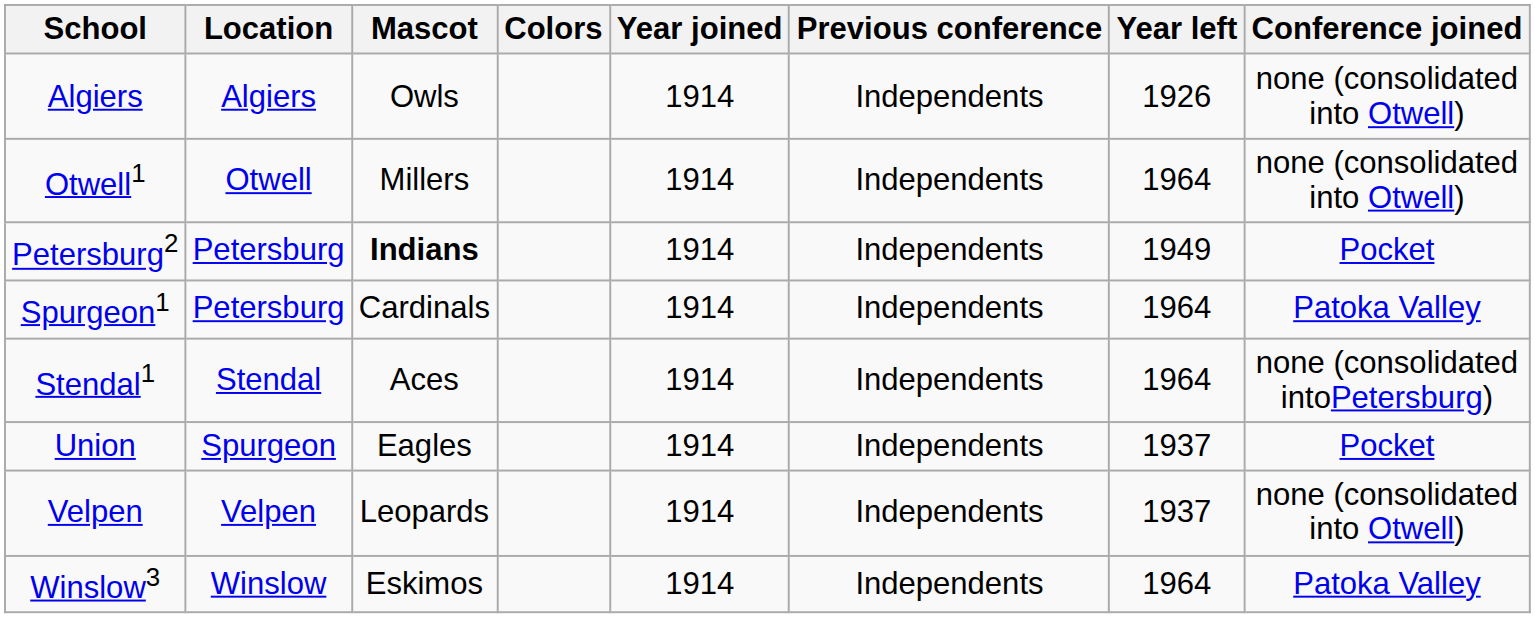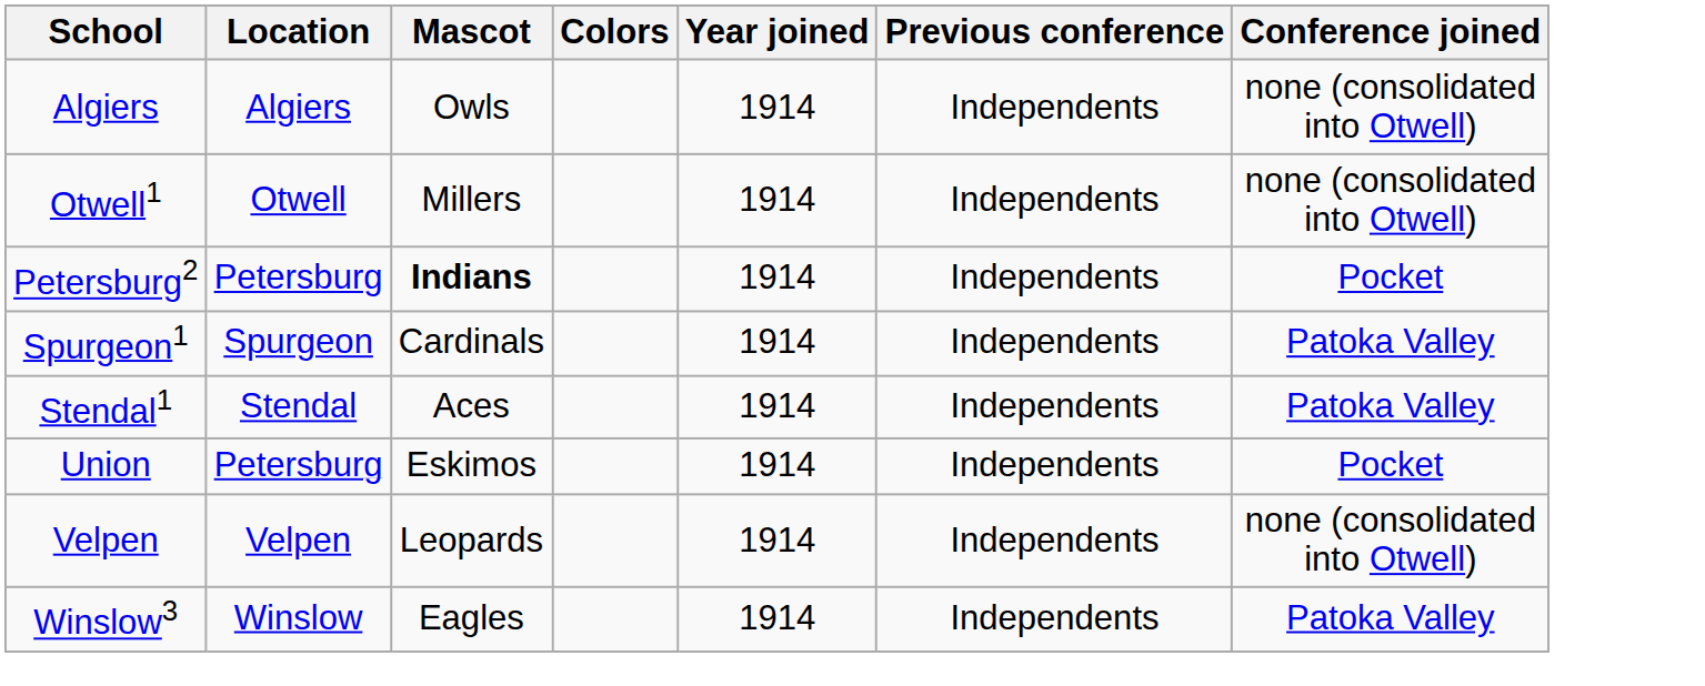 <table class="wikitable" style="text-align:center;">
 <tr>
 <th>School</th>
 <th>Location</th>
 <th>Mascot</th>
 <th>Colors</th>
 <th>Year joined</th>
 <th>Previous conference</th>
-<th>Year left</th>
 <th>Conference joined</th>
 </tr>
 <tr>
 <td><a href='#'>Algiers</a></td>
 <td><a href='#'>Algiers</a></td>
 <td>Owls</td>
 <td> </td>
 <td>1914</td>
 <td>Independents</td>
-<td>1926</td>
 <td>none (consolidated<br>into <a href='#'>Otwell</a>)</td>
 </tr>
 <tr>
 <td><a href='#'>Otwell</a><sup>1</sup></td>
 <td><a href='#'>Otwell</a></td>
 <td>Millers</td>
 <td> </td>
 <td>1914</td>
 <td>Independents</td>
-<td>1964</td>
 <td>none (consolidated<br>into <a href='#'>Otwell</a>)</td>
 </tr>
 <tr>
 <td><a href='#'>Petersburg</a><sup>2</sup></td>
 <td><a href='#'>Petersburg</a></td>
 <td><strong>Indians</strong></td>
 <td> </td>
 <td>1914</td>
 <td>Independents</td>
-<td>1949</td>
 <td><a href='#'>Pocket</a></td>
 </tr>
 <tr>
 <td><a href='#'>Spurgeon</a><sup>1</sup></td>
-<td><a href='#'>Petersburg</a></td>
+<td><a href='#'>Spurgeon</a></td>
 <td>Cardinals</td>
 <td> </td>
 <td>1914</td>
 <td>Independents</td>
-<td>1964</td>
 <td><a href='#'>Patoka Valley</a></td>
 </tr>
 <tr>
 <td><a href='#'>Stendal</a><sup>1</sup></td>
 <td><a href='#'>Stendal</a></td>
 <td>Aces</td>
 <td> </td>
 <td>1914</td>
 <td>Independents</td>
-<td>1964</td>
-<td>none (consolidated<br>into<a href='#'>Petersburg</a>)</td>
+<td><a href='#'>Patoka Valley</a></td>
 </tr>
 <tr>
 <td><a href='#'>Union</a></td>
-<td><a href='#'>Spurgeon</a></td>
-<td>Eagles</td>
+<td><a href='#'>Petersburg</a></td>
+<td>Eskimos</td>
 <td> </td>
 <td>1914</td>
 <td>Independents</td>
-<td>1937</td>
 <td><a href='#'>Pocket</a></td>
 </tr>
 <tr>
 <td><a href='#'>Velpen</a></td>
 <td><a href='#'>Velpen</a></td>
 <td>Leopards</td>
 <td> </td>
 <td>1914</td>
 <td>Independents</td>
-<td>1937</td>
 <td>none (consolidated<br>into <a href='#'>Otwell</a>)</td>
 </tr>
 <tr>
 <td><a href='#'>Winslow</a><sup>3</sup></td>
 <td><a href='#'>Winslow</a></td>
-<td>Eskimos</td>
+<td>Eagles</td>
 <td> </td>
 <td>1914</td>
 <td>Independents</td>
-<td>1964</td>
 <td><a href='#'>Patoka Valley</a></td>
 </tr>
 </table>
